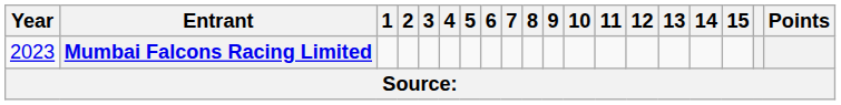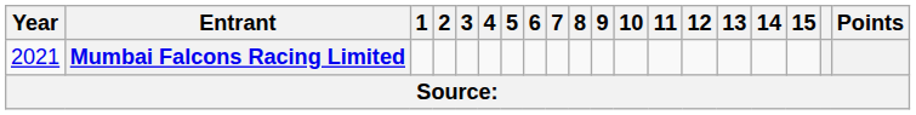 <table class="wikitable" style="text-align:center; font-size:85%;">
 <tr>
 <th>Year</th>
 <th>Entrant</th>
 <th>1</th>
 <th>2</th>
 <th>3</th>
 <th>4</th>
 <th>5</th>
 <th>6</th>
 <th>7</th>
 <th>8</th>
 <th>9</th>
 <th>10</th>
 <th>11</th>
 <th>12</th>
 <th>13</th>
 <th>14</th>
 <th>15</th>
 <th></th>
 <th>Points</th>
 </tr>
 <tr>
-<td id=2023R><a href='#'>2023</a></td>
+<td id=2023R><a href='#'>2021</a></td>
 <th nowrap><a href='#'>Mumbai Falcons Racing Limited</a></th>
 <td></td>
 <td></td>
 <td></td>
 <td></td>
 <td></td>
 <td></td>
 <td></td>
 <td></td>
 <td></td>
 <td></td>
 <td></td>
 <td></td>
 <td></td>
 <td></td>
 <td></td>
 <th></th>
 <th></th>
 </tr>
 <tr>
 <th colspan="100">Source:</th>
 </tr>
 </table>
